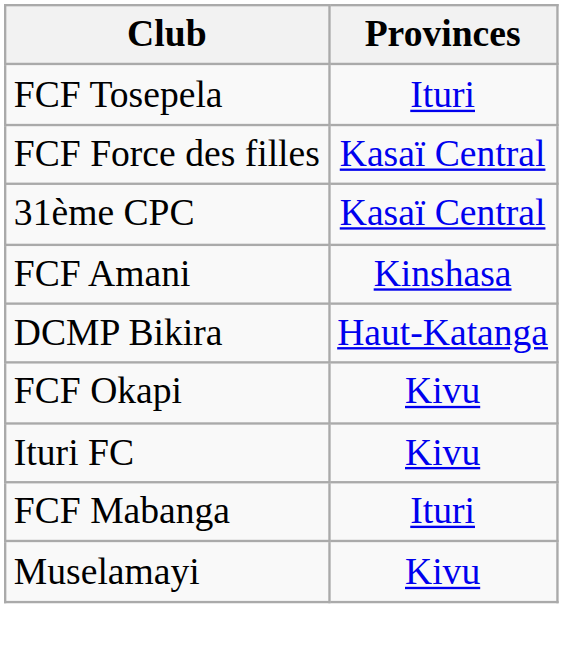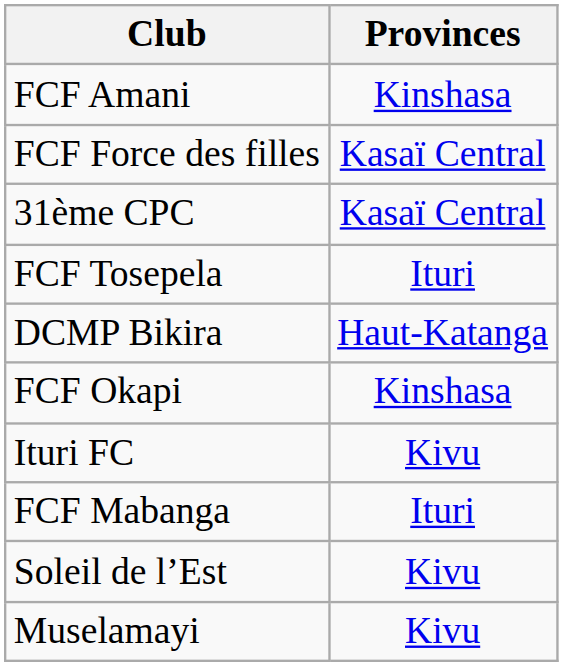 <table class="wikitable sortable" style="text-align:center">
 <tr>
 <th>Club</th>
 <th>Provinces</th>
 </tr>
 <tr>
-<td style="text-align:left">FCF Tosepela</td>
-<td><a href='#'>Ituri</a></td>
+<td style="text-align:left">FCF Amani</td>
+<td><a href='#'>Kinshasa</a></td>
 </tr>
 <tr>
 <td style="text-align:left">FCF Force des filles</td>
 <td><a href='#'>Kasaï Central</a></td>
 </tr>
 <tr>
 <td style="text-align:left">31ème CPC</td>
 <td><a href='#'>Kasaï Central</a></td>
 </tr>
 <tr>
-<td style="text-align:left">FCF Amani</td>
-<td><a href='#'>Kinshasa</a></td>
+<td style="text-align:left">FCF Tosepela</td>
+<td><a href='#'>Ituri</a></td>
 </tr>
 <tr>
 <td style="text-align:left">DCMP Bikira</td>
 <td><a href='#'>Haut-Katanga</a></td>
 </tr>
 <tr>
 <td style="text-align:left">FCF Okapi</td>
-<td><a href='#'>Kivu</a></td>
+<td><a href='#'>Kinshasa</a></td>
 </tr>
 <tr>
 <td style="text-align:left">Ituri FC</td>
 <td><a href='#'>Kivu</a></td>
 </tr>
 <tr>
 <td style="text-align:left">FCF Mabanga</td>
 <td><a href='#'>Ituri</a></td>
 </tr>
 <tr>
+<td style="text-align:left">Soleil de l’Est</td>
+<td><a href='#'>Kivu</a></td>
+</tr>
+<tr>
 <td style="text-align:left">Muselamayi</td>
 <td><a href='#'>Kivu</a></td>
 </tr>
 </table>
